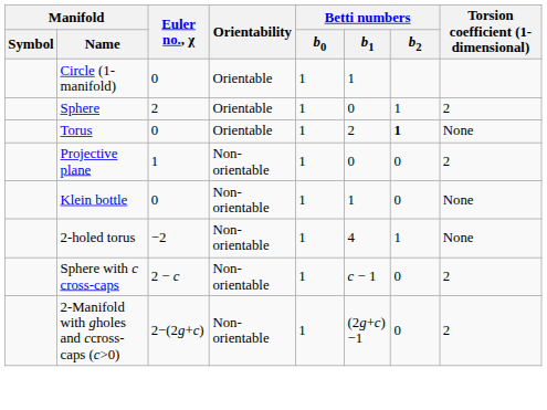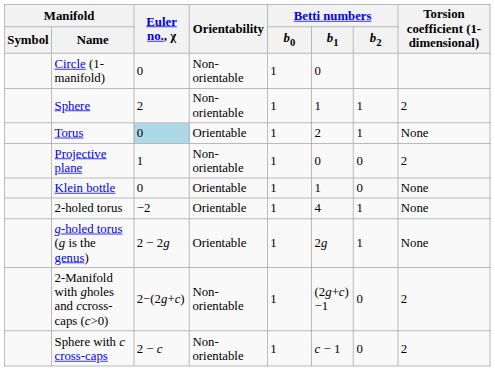 <table class="wikitable sortable">
 <tr>
 <th colspan="2">Manifold</th>
 <th rowspan="2"><a href='#'>Euler no.</a>, χ</th>
 <th rowspan="2">Orientability</th>
 <th colspan="3"><a href='#'>Betti numbers</a></th>
 <th rowspan="2">Torsion coefficient (1-dimensional)</th>
 </tr>
 <tr>
 <th>Symbol</th>
 <th>Name</th>
 <th style="width:3em;"><em>b</em><sub>0</sub></th>
 <th><em>b</em><sub>1</sub></th>
 <th style="width:3em;"><em>b</em><sub>2</sub></th>
 </tr>
 <tr>
 <td></td>
 <td><a href='#'>Circle</a> (1-manifold)</td>
 <td>0</td>
-<td>Orientable</td>
+<td>Non-orientable</td>
 <td>1</td>
-<td>1</td>
+<td>0</td>
 <td></td>
 <td></td>
 </tr>
 <tr>
 <td></td>
 <td><a href='#'>Sphere</a></td>
 <td>2</td>
-<td>Orientable</td>
+<td>Non-orientable</td>
 <td>1</td>
-<td>0</td>
+<td>1</td>
 <td>1</td>
 <td>2</td>
 </tr>
 <tr>
 <td></td>
 <td><a href='#'>Torus</a></td>
-<td>0</td>
+<td style="background: lightblue;">0</td>
 <td>Orientable</td>
 <td>1</td>
 <td>2</td>
-<td><strong>1</strong></td>
+<td>1</td>
 <td>None</td>
 </tr>
 <tr>
 <td></td>
 <td><a href='#'>Projective plane</a></td>
 <td>1</td>
 <td>Non-orientable</td>
 <td>1</td>
 <td>0</td>
 <td>0</td>
 <td>2</td>
 </tr>
 <tr>
 <td></td>
 <td><a href='#'>Klein bottle</a></td>
 <td>0</td>
-<td>Non-orientable</td>
+<td>Orientable</td>
 <td>1</td>
 <td>1</td>
 <td>0</td>
 <td>None</td>
 </tr>
 <tr>
 <td></td>
 <td>2-holed torus</td>
 <td>−2</td>
-<td>Non-orientable</td>
+<td>Orientable</td>
 <td>1</td>
 <td>4</td>
 <td>1</td>
 <td>None</td>
+</tr>
+<tr>
+<td></td>
+<td><a href='#'><em>g</em>-holed torus</a> (<em>g</em> is the <a href='#'>genus</a>)</td>
+<td>2 − 2<em>g</em></td>
+<td>Orientable</td>
+<td>1</td>
+<td>2<em>g</em></td>
+<td>1</td>
+<td>None</td>
+</tr>
+<tr>
+<td></td>
+<td>2-Manifold with <em>g</em>holes and <em>c</em>cross-caps (<em>c</em>>0)</td>
+<td>2−(2<em>g</em>+<em>c</em>)</td>
+<td>Non-orientable</td>
+<td>1</td>
+<td>(2<em>g</em>+<em>c</em>)−1</td>
+<td>0</td>
+<td>2</td>
 </tr>
 <tr>
 <td></td>
 <td>Sphere with <em>c</em> <a href='#'>cross-caps</a></td>
 <td>2 − <em>c</em></td>
 <td>Non-orientable</td>
 <td>1</td>
 <td><em>c</em> − 1</td>
 <td>0</td>
 <td>2</td>
 </tr>
-<tr>
-<td></td>
-<td>2-Manifold with <em>g</em>holes and <em>c</em>cross-caps (<em>c</em>>0)</td>
-<td>2−(2<em>g</em>+<em>c</em>)</td>
-<td>Non-orientable</td>
-<td>1</td>
-<td>(2<em>g</em>+<em>c</em>)−1</td>
-<td>0</td>
-<td>2</td>
-</tr>
 </table>
